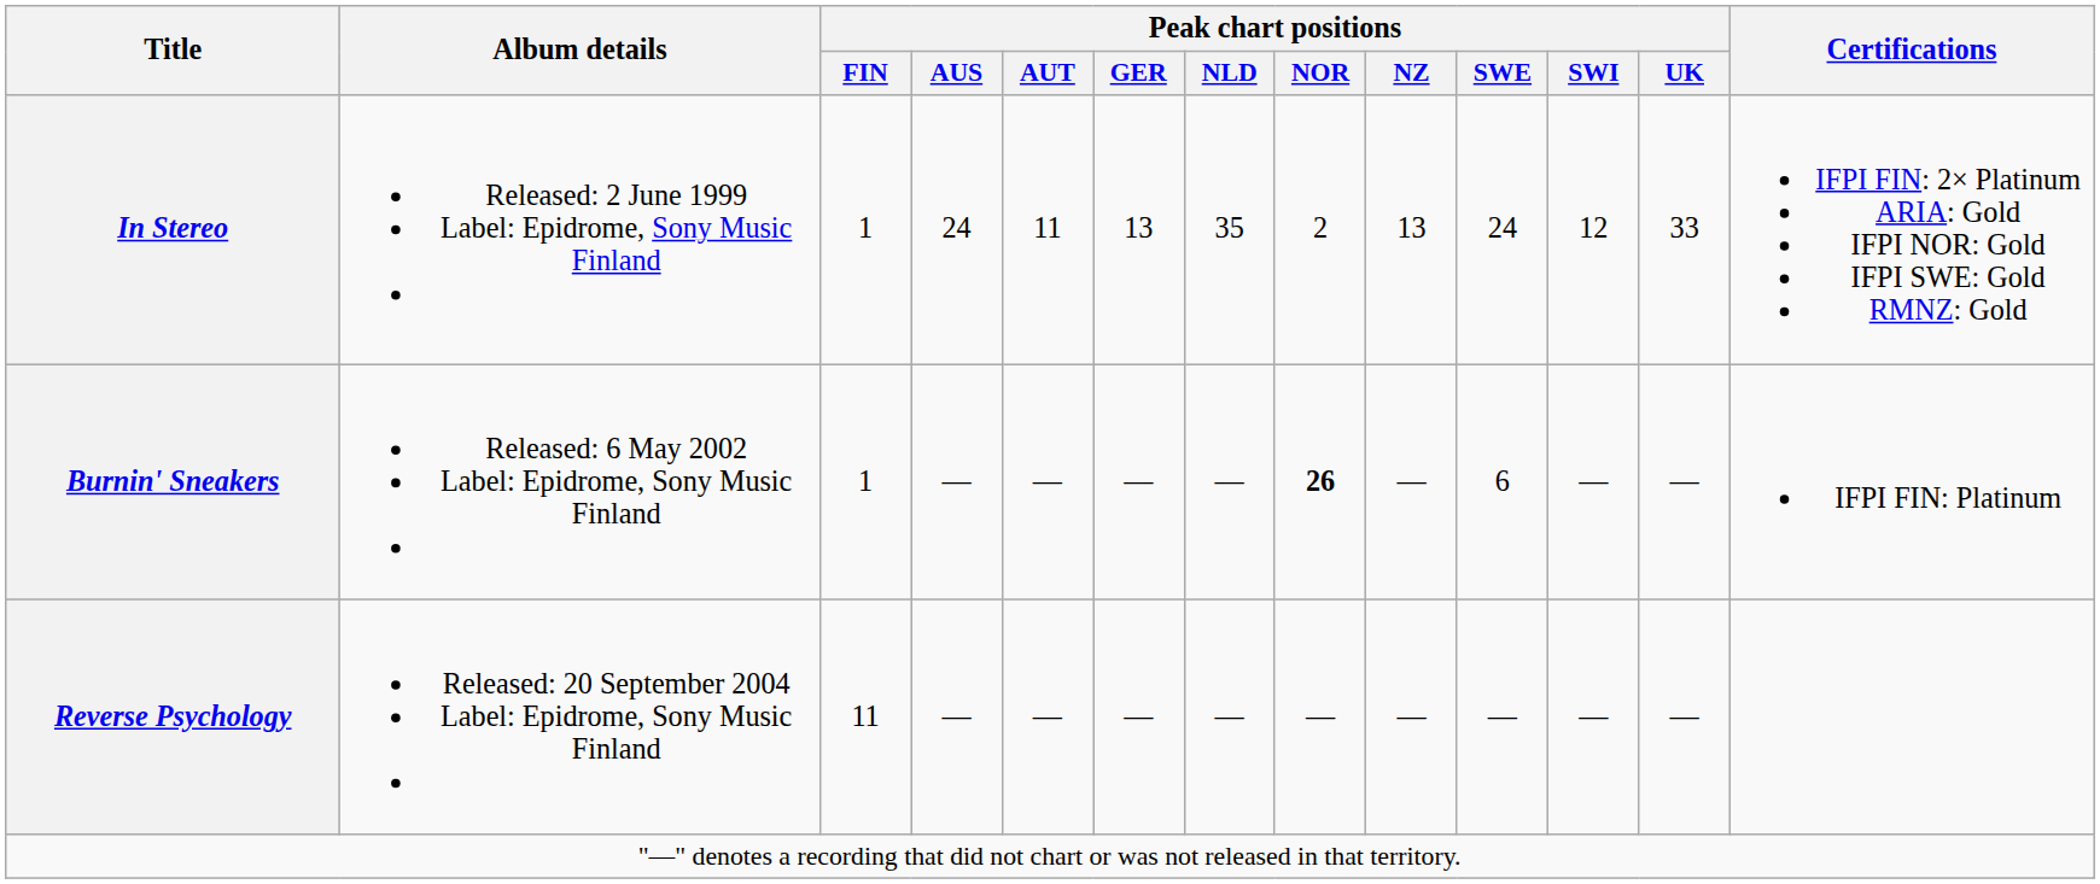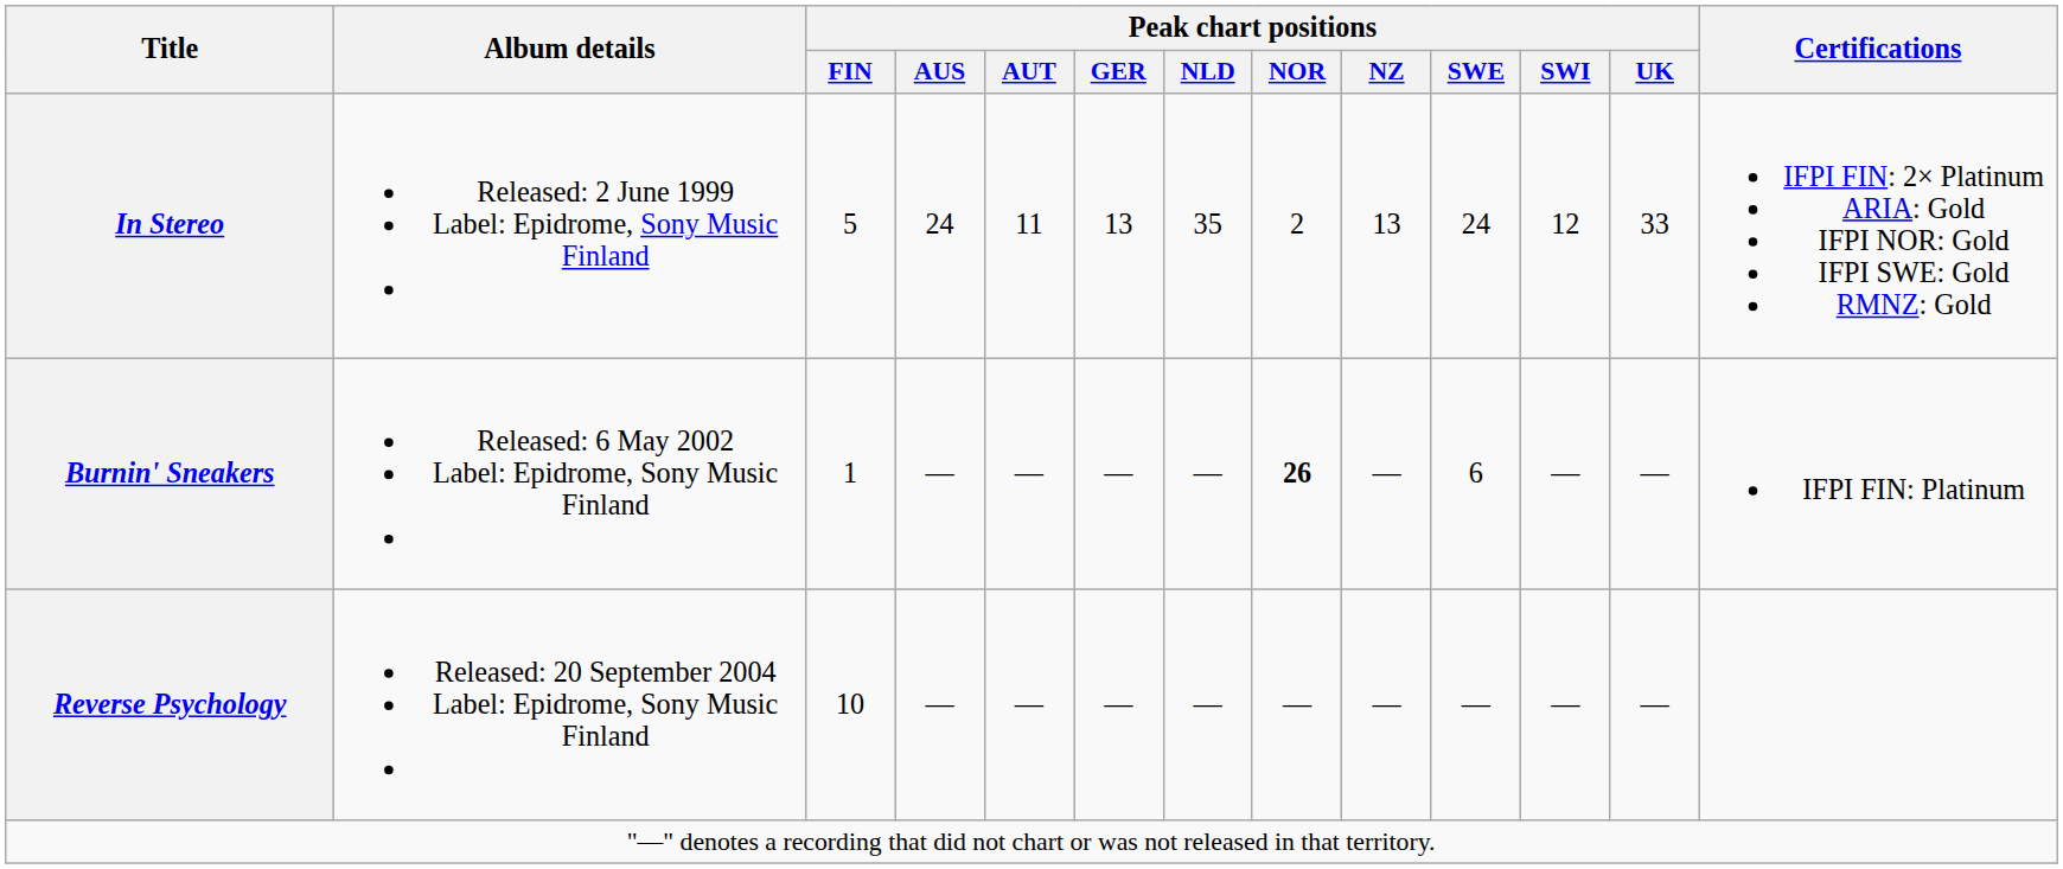 <table class="wikitable plainrowheaders" style="text-align:center;">
 <tr>
 <th scope="col" rowspan="2" style="width:11em;">Title</th>
 <th scope="col" rowspan="2" style="width:16em;">Album details</th>
 <th scope="col" colspan="10">Peak chart positions</th>
 <th scope="col" rowspan="2" style="width:12em;"><a href='#'>Certifications</a></th>
 </tr>
 <tr>
 <th style="width:3em;font-size:90%;"><a href='#'>FIN</a><br></th>
 <th style="width:3em;font-size:90%;"><a href='#'>AUS</a><br></th>
 <th style="width:3em;font-size:90%;"><a href='#'>AUT</a><br></th>
 <th style="width:3em;font-size:90%;"><a href='#'>GER</a><br></th>
 <th style="width:3em;font-size:90%;"><a href='#'>NLD</a><br></th>
 <th style="width:3em;font-size:90%;"><a href='#'>NOR</a><br></th>
 <th style="width:3em;font-size:90%;"><a href='#'>NZ</a><br></th>
 <th style="width:3em;font-size:90%;"><a href='#'>SWE</a><br></th>
 <th style="width:3em;font-size:90%;"><a href='#'>SWI</a><br></th>
 <th style="width:3em;font-size:90%;"><a href='#'>UK</a><br></th>
 </tr>
 <tr>
 <th scope="row"><em><a href='#'>In Stereo</a></em></th>
 <td><br><ul><li>Released: 2 June 1999</li><li>Label: Epidrome, <a href='#'>Sony Music Finland</a></li><li></li></ul></td>
-<td>1</td>
+<td>5</td>
 <td>24</td>
 <td>11</td>
 <td>13</td>
 <td>35</td>
 <td>2</td>
 <td>13</td>
 <td>24</td>
 <td>12</td>
 <td>33</td>
 <td><br><ul><li><a href='#'>IFPI FIN</a>: 2× Platinum</li><li><a href='#'>ARIA</a>: Gold</li><li>IFPI NOR: Gold</li><li>IFPI SWE: Gold</li><li><a href='#'>RMNZ</a>: Gold</li></ul></td>
 </tr>
 <tr>
 <th scope="row"><em><a href='#'>Burnin' Sneakers</a></em></th>
 <td><br><ul><li>Released: 6 May 2002</li><li>Label: Epidrome, Sony Music Finland</li><li></li></ul></td>
 <td>1</td>
 <td>—</td>
 <td>—</td>
 <td>—</td>
 <td>—</td>
 <td><strong>26</strong></td>
 <td>—</td>
 <td>6</td>
 <td>—</td>
 <td>—</td>
 <td><br><ul><li>IFPI FIN: Platinum</li></ul></td>
 </tr>
 <tr>
 <th scope="row"><em><a href='#'>Reverse Psychology</a></em></th>
 <td><br><ul><li>Released: 20 September 2004</li><li>Label: Epidrome, Sony Music Finland</li><li></li></ul></td>
-<td>11</td>
+<td>10</td>
 <td>—</td>
 <td>—</td>
 <td>—</td>
 <td>—</td>
 <td>—</td>
 <td>—</td>
 <td>—</td>
 <td>—</td>
 <td>—</td>
 <td></td>
 </tr>
 <tr>
 <td colspan="15" style="font-size:90%">"—" denotes a recording that did not chart or was not released in that territory.</td>
 </tr>
 </table>
